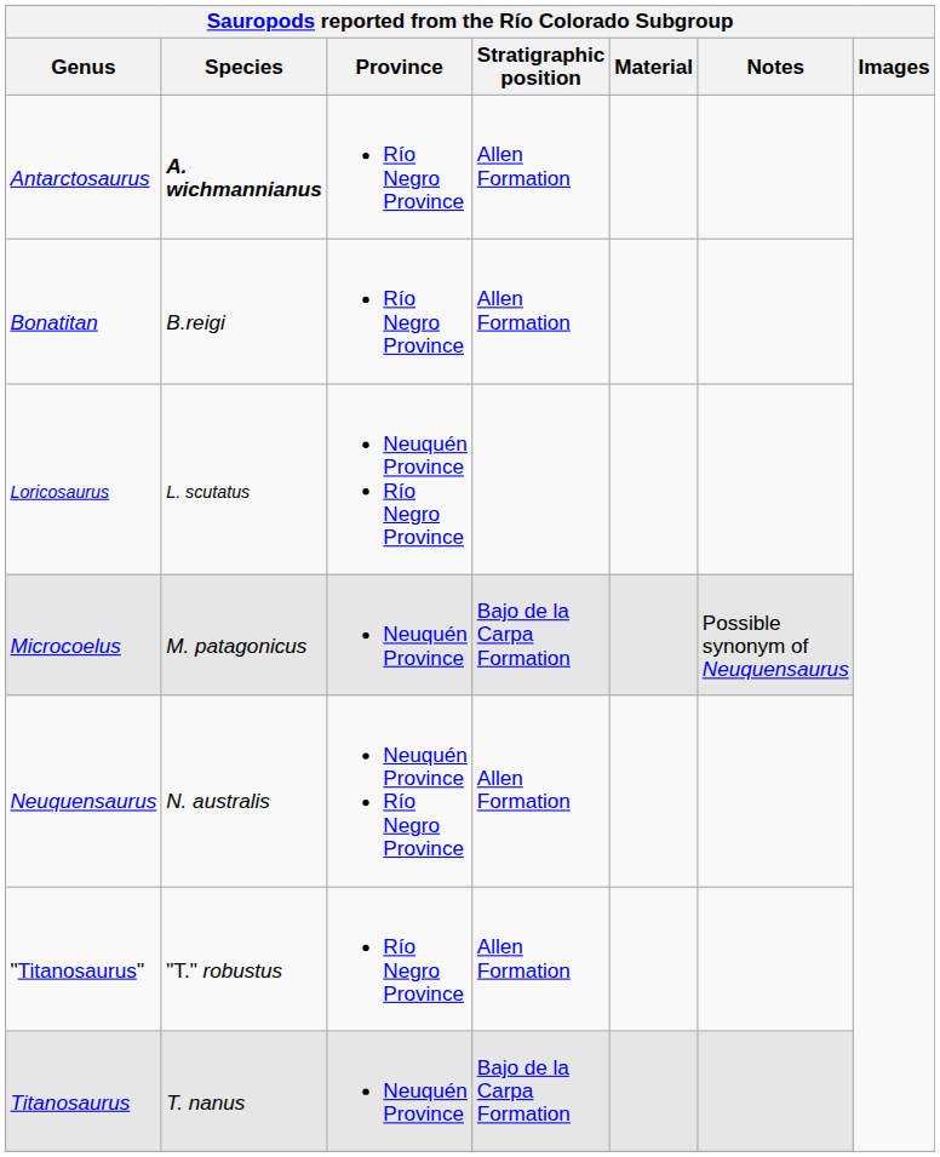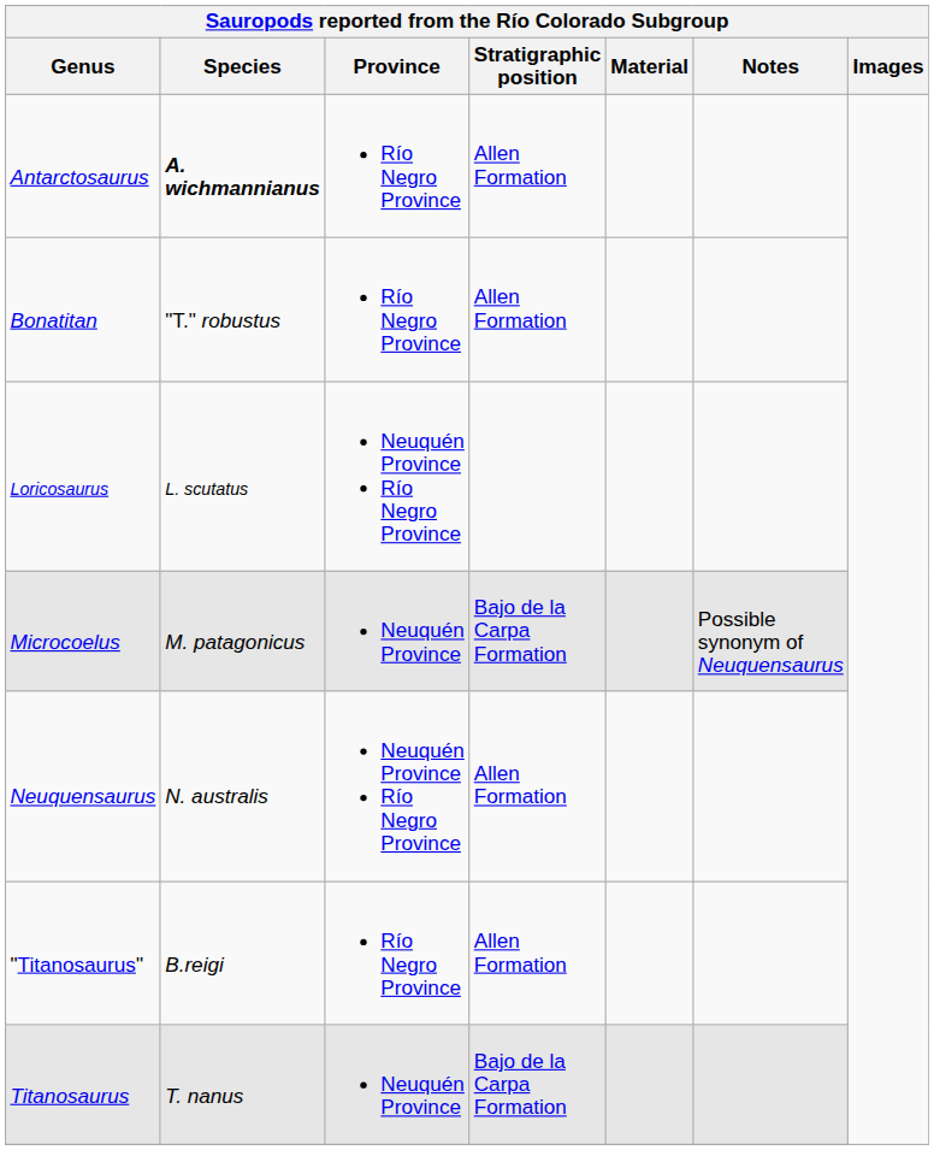 <table class="wikitable" align="center">
 <tr>
 <th colspan="7" align="center"><strong><a href='#'>Sauropods</a> reported from the Río Colorado Subgroup</strong></th>
 </tr>
 <tr>
 <th>Genus</th>
 <th>Species</th>
 <th>Province</th>
 <th>Stratigraphic position</th>
 <th>Material</th>
 <th>Notes</th>
 <th>Images</th>
 </tr>
 <tr>
 <td><br><em><a href='#'>Antarctosaurus</a></em></td>
 <td><strong><br><em>A. wichmannianus</em></strong></td>
 <td><br><ul><li><a href='#'>Río Negro Province</a></li></ul></td>
 <td><a href='#'>Allen Formation</a></td>
 <td></td>
 <td></td>
 <td rowspan="8"><br></td>
 </tr>
 <tr>
 <td><br><em><a href='#'>Bonatitan</a></em></td>
-<td><br><em>B.reigi</em></td>
+<td><br>"T." <em>robustus</em></td>
 <td><br><ul><li><a href='#'>Río Negro Province</a></li></ul></td>
 <td><a href='#'>Allen Formation</a></td>
 <td></td>
 <td></td>
 </tr>
 <tr>
 <td><br><small><em><a href='#'>Loricosaurus</a></em></small></td>
 <td><br><small><em>L. scutatus</em></small></td>
 <td><br><ul><li><a href='#'>Neuquén Province</a></li><li><a href='#'>Río Negro Province</a></li></ul></td>
 <td></td>
 <td></td>
 <td></td>
 </tr>
 <tr>
 <td style="background:#E6E6E6;"><br><em><a href='#'>Microcoelus</a></em></td>
 <td style="background:#E6E6E6;"><br><em>M. patagonicus</em></td>
 <td style="background:#E6E6E6;"><br><ul><li><a href='#'>Neuquén Province</a></li></ul></td>
 <td style="background:#E6E6E6;"><a href='#'>Bajo de la Carpa Formation</a></td>
 <td style="background:#E6E6E6;"></td>
 <td style="background:#E6E6E6;"><br>Possible synonym of <em><a href='#'>Neuquensaurus</a></em></td>
 </tr>
 <tr>
 <td><br><em><a href='#'>Neuquensaurus</a></em></td>
 <td><br><em>N. australis</em></td>
 <td><br><ul><li><a href='#'>Neuquén Province</a></li><li><a href='#'>Río Negro Province</a></li></ul></td>
 <td><a href='#'>Allen Formation</a></td>
 <td></td>
 <td></td>
 </tr>
 <tr>
 <td><br>"<a href='#'>Titanosaurus</a>"</td>
-<td><br>"T." <em>robustus</em></td>
+<td><br><em>B.reigi</em></td>
 <td><br><ul><li><a href='#'>Río Negro Province</a></li></ul></td>
 <td><a href='#'>Allen Formation</a></td>
 <td></td>
 <td></td>
 </tr>
 <tr>
 <td style="background:#E6E6E6;"><br><em><a href='#'>Titanosaurus</a></em></td>
 <td style="background:#E6E6E6;"><br><em>T. nanus</em></td>
 <td style="background:#E6E6E6;"><br><ul><li><a href='#'>Neuquén Province</a></li></ul></td>
 <td style="background:#E6E6E6;"><a href='#'>Bajo de la Carpa Formation</a></td>
 <td style="background:#E6E6E6;"></td>
 <td style="background:#E6E6E6;"></td>
 </tr>
 <tr>
 </tr>
 </table>
